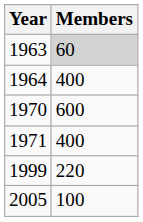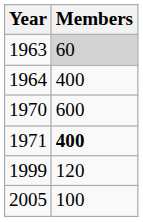 <table class="wikitable">
 <tr>
 <th>Year</th>
 <th>Members</th>
 </tr>
 <tr>
 <td>1963</td>
 <td style="background: lightgrey;">60</td>
 </tr>
 <tr>
 <td>1964</td>
 <td>400</td>
 </tr>
 <tr>
 <td>1970</td>
 <td>600</td>
 </tr>
 <tr>
 <td>1971</td>
-<td>400</td>
+<td><strong>400</strong></td>
 </tr>
 <tr>
 <td>1999</td>
-<td>220</td>
+<td>120</td>
 </tr>
 <tr>
 <td>2005</td>
 <td>100</td>
 </tr>
 </table>
